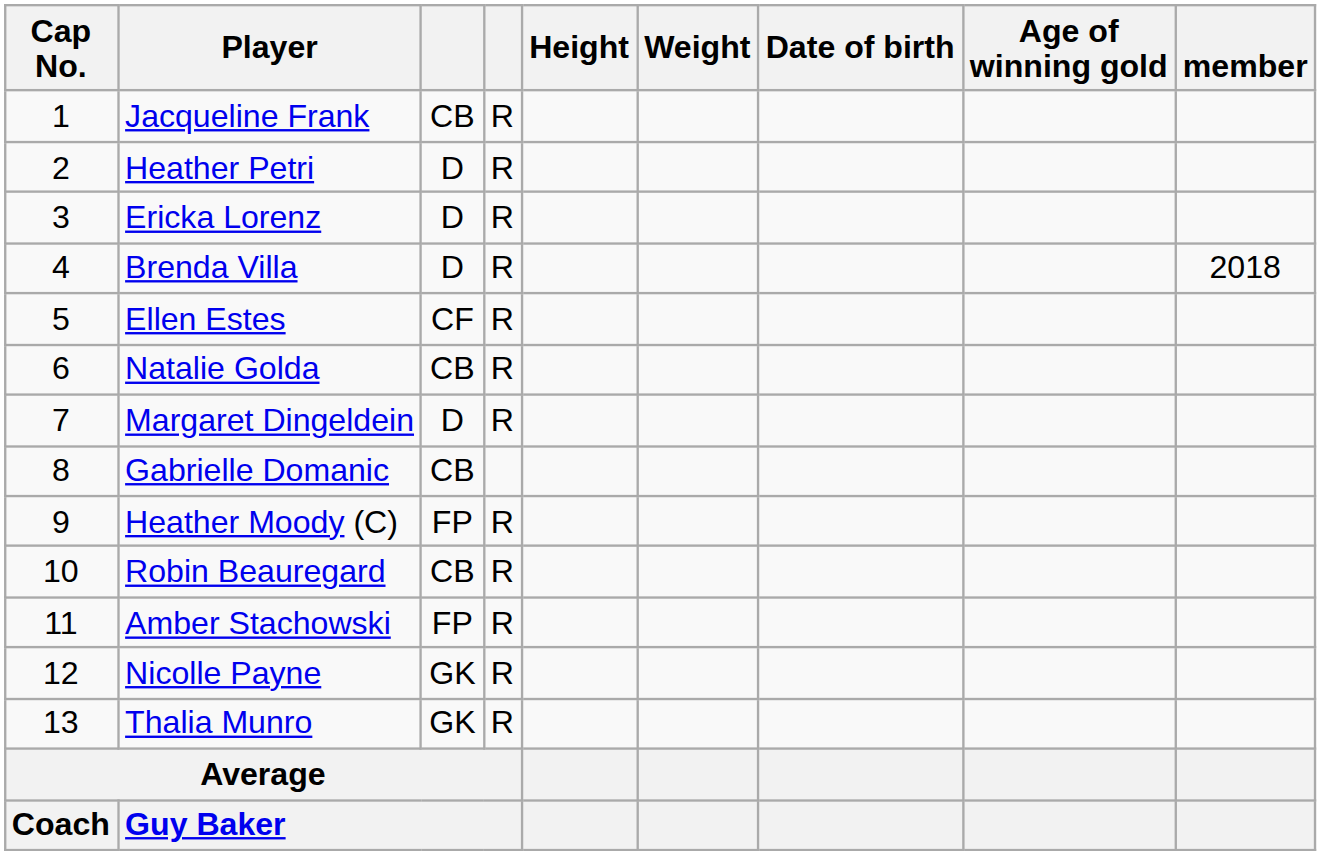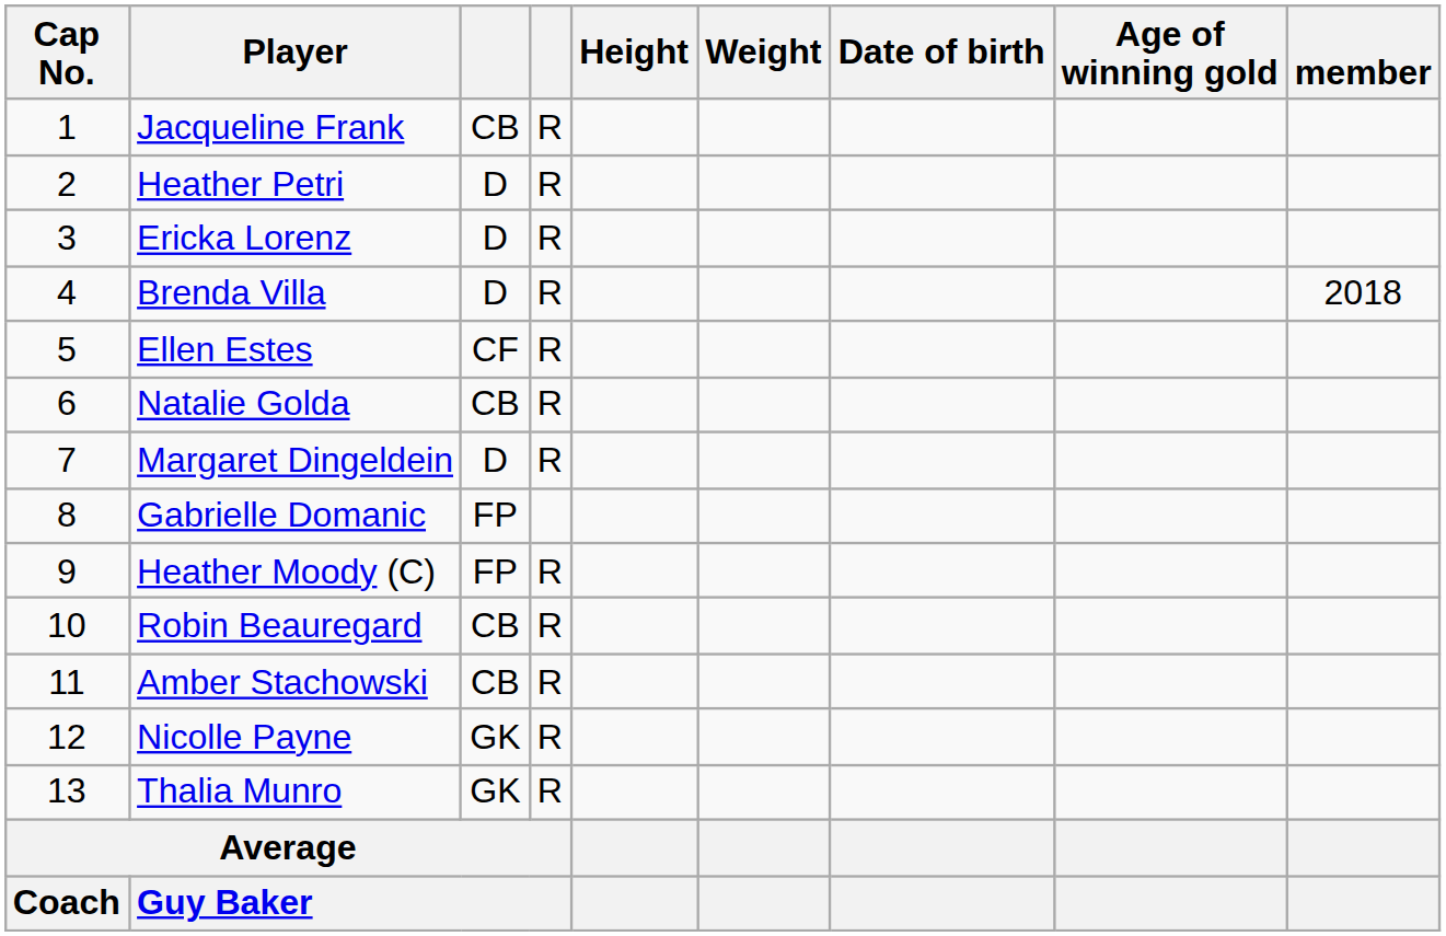 <table class="wikitable sortable" style="text-align: center; font-size: 85%; margin-left: 1em;">
 <tr>
 <th>Cap<br>No.</th>
 <th>Player</th>
 <th></th>
 <th></th>
 <th>Height</th>
 <th>Weight</th>
 <th>Date of birth</th>
 <th>Age of<br>winning gold</th>
 <th><br>member</th>
 </tr>
 <tr>
 <td>1</td>
 <td style="text-align: left;" data-sort-value="Frank, Jacqueline"><a href='#'>Jacqueline Frank</a></td>
 <td>CB</td>
 <td>R</td>
 <td style="text-align: left;"></td>
 <td style="text-align: right;"></td>
 <td style="text-align: right;"></td>
 <td style="text-align: left;"></td>
 <td></td>
 </tr>
 <tr>
 <td>2</td>
 <td style="text-align: left;" data-sort-value="Petri, Heather"><a href='#'>Heather Petri</a></td>
 <td>D</td>
 <td>R</td>
 <td style="text-align: left;"></td>
 <td style="text-align: right;"></td>
 <td style="text-align: right;"></td>
 <td style="text-align: left;"></td>
 <td></td>
 </tr>
 <tr>
 <td>3</td>
 <td style="text-align: left;" data-sort-value="Lorenz, Ericka"><a href='#'>Ericka Lorenz</a></td>
 <td>D</td>
 <td>R</td>
 <td style="text-align: left;"></td>
 <td style="text-align: right;"></td>
 <td style="text-align: right;"></td>
 <td style="text-align: left;"></td>
 <td></td>
 </tr>
 <tr>
 <td>4</td>
 <td style="text-align: left;" data-sort-value="Villa, Brenda"><a href='#'>Brenda Villa</a></td>
 <td>D</td>
 <td>R</td>
 <td style="text-align: left;"></td>
 <td style="text-align: right;"></td>
 <td style="text-align: right;"></td>
 <td style="text-align: left;"></td>
 <td>2018</td>
 </tr>
 <tr>
 <td>5</td>
 <td style="text-align: left;" data-sort-value="Estes, Ellen"><a href='#'>Ellen Estes</a></td>
 <td>CF</td>
 <td>R</td>
 <td style="text-align: left;"></td>
 <td style="text-align: right;"></td>
 <td style="text-align: right;"></td>
 <td style="text-align: left;"></td>
 <td></td>
 </tr>
 <tr>
 <td>6</td>
 <td style="text-align: left;" data-sort-value="Golda, Natalie"><a href='#'>Natalie Golda</a></td>
 <td>CB</td>
 <td>R</td>
 <td style="text-align: left;"></td>
 <td style="text-align: right;"></td>
 <td style="text-align: right;"></td>
 <td style="text-align: left;"></td>
 <td></td>
 </tr>
 <tr>
 <td>7</td>
 <td style="text-align: left;" data-sort-value="Dingeldein, Margaret"><a href='#'>Margaret Dingeldein</a></td>
 <td>D</td>
 <td>R</td>
 <td style="text-align: left;"></td>
 <td style="text-align: right;"></td>
 <td style="text-align: right;"></td>
 <td style="text-align: left;"></td>
 <td></td>
 </tr>
 <tr>
 <td>8</td>
 <td style="text-align: left;" data-sort-value="Domanic, Gabrielle"><a href='#'>Gabrielle Domanic</a></td>
-<td>CB</td>
+<td>FP</td>
 <td></td>
 <td style="text-align: left;"></td>
 <td style="text-align: right;"></td>
 <td style="text-align: right;"></td>
 <td style="text-align: left;"></td>
 <td></td>
 </tr>
 <tr>
 <td>9</td>
 <td style="text-align: left;" data-sort-value="Moody, Heather"><a href='#'>Heather Moody</a> (C)</td>
 <td>FP</td>
 <td>R</td>
 <td style="text-align: left;"></td>
 <td style="text-align: right;"></td>
 <td style="text-align: right;"></td>
 <td style="text-align: left;"></td>
 <td></td>
 </tr>
 <tr>
 <td>10</td>
 <td style="text-align: left;" data-sort-value="Beauregard, Robin"><a href='#'>Robin Beauregard</a></td>
 <td>CB</td>
 <td>R</td>
 <td style="text-align: left;"></td>
 <td style="text-align: right;"></td>
 <td style="text-align: right;"></td>
 <td style="text-align: left;"></td>
 <td></td>
 </tr>
 <tr>
 <td>11</td>
 <td style="text-align: left;" data-sort-value="Stachowski, Amber"><a href='#'>Amber Stachowski</a></td>
-<td>FP</td>
+<td>CB</td>
 <td>R</td>
 <td style="text-align: left;"></td>
 <td style="text-align: right;"></td>
 <td style="text-align: right;"></td>
 <td style="text-align: left;"></td>
 <td></td>
 </tr>
 <tr>
 <td>12</td>
 <td style="text-align: left;" data-sort-value="Payne, Nicolle"><a href='#'>Nicolle Payne</a></td>
 <td>GK</td>
 <td>R</td>
 <td style="text-align: left;"></td>
 <td style="text-align: right;"></td>
 <td style="text-align: right;"></td>
 <td style="text-align: left;"></td>
 <td></td>
 </tr>
 <tr>
 <td>13</td>
 <td style="text-align: left;" data-sort-value="Munro, Thalia"><a href='#'>Thalia Munro</a></td>
 <td>GK</td>
 <td>R</td>
 <td style="text-align: left;"></td>
 <td style="text-align: right;"></td>
 <td style="text-align: right;"></td>
 <td style="text-align: left;"></td>
 <td></td>
 </tr>
 <tr>
 <th colspan="4">Average</th>
 <th style="text-align: left;"></th>
 <th style="text-align: right;"></th>
 <th style="text-align: right;"></th>
 <th style="text-align: left;"></th>
 <th></th>
 </tr>
 <tr>
 <th>Coach</th>
 <th colspan="3" style="text-align: left;"><a href='#'>Guy Baker</a></th>
 <th style="text-align: left;"></th>
 <th></th>
 <th style="text-align: right;"></th>
 <th style="text-align: left;"></th>
 <th></th>
 </tr>
 </table>
